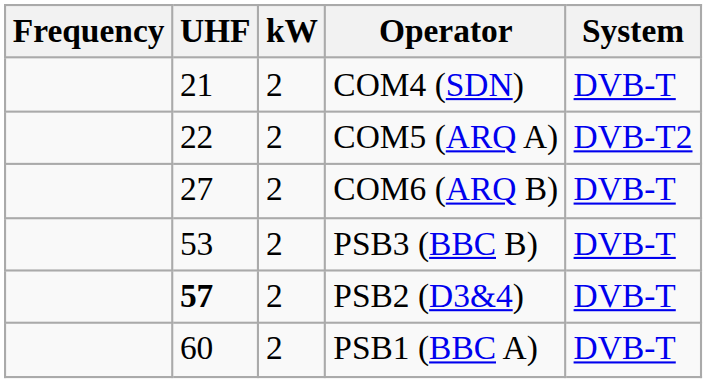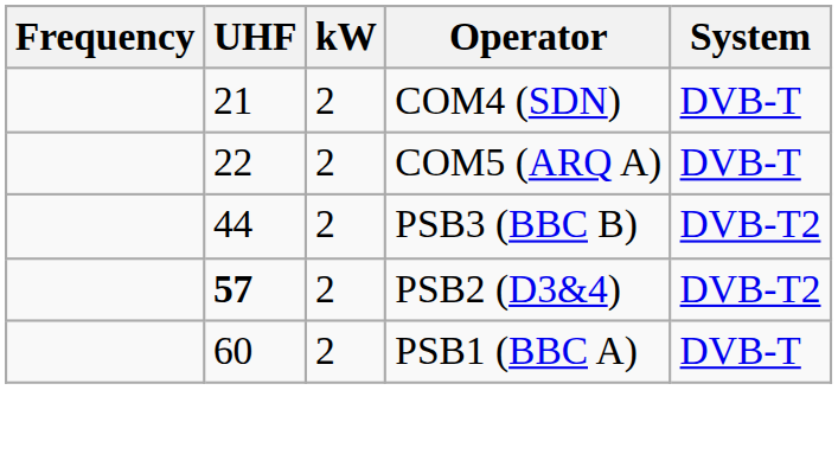 <table class="wikitable sortable">
 <tr>
 <th>Frequency</th>
 <th>UHF</th>
 <th>kW</th>
 <th>Operator</th>
 <th>System</th>
 </tr>
 <tr>
 <td></td>
 <td>21</td>
 <td>2</td>
 <td>COM4 (<a href='#'>SDN</a>)</td>
 <td><a href='#'>DVB-T</a></td>
 </tr>
 <tr>
 <td></td>
 <td>22</td>
 <td>2</td>
 <td>COM5 (<a href='#'>ARQ</a> A)</td>
-<td><a href='#'>DVB-T2</a></td>
-</tr>
-<tr>
-<td></td>
-<td>27</td>
-<td>2</td>
-<td>COM6 (<a href='#'>ARQ</a> B)</td>
 <td><a href='#'>DVB-T</a></td>
 </tr>
 <tr>
 <td></td>
-<td>53</td>
+<td>44</td>
 <td>2</td>
 <td>PSB3 (<a href='#'>BBC</a> B)</td>
-<td><a href='#'>DVB-T</a></td>
+<td><a href='#'>DVB-T2</a></td>
 </tr>
 <tr>
 <td></td>
 <td><strong>57</strong></td>
 <td>2</td>
 <td>PSB2 (<a href='#'>D3&4</a>)</td>
-<td><a href='#'>DVB-T</a></td>
+<td><a href='#'>DVB-T2</a></td>
 </tr>
 <tr>
 <td></td>
 <td>60</td>
 <td>2</td>
 <td>PSB1 (<a href='#'>BBC</a> A)</td>
 <td><a href='#'>DVB-T</a></td>
 </tr>
 </table>
